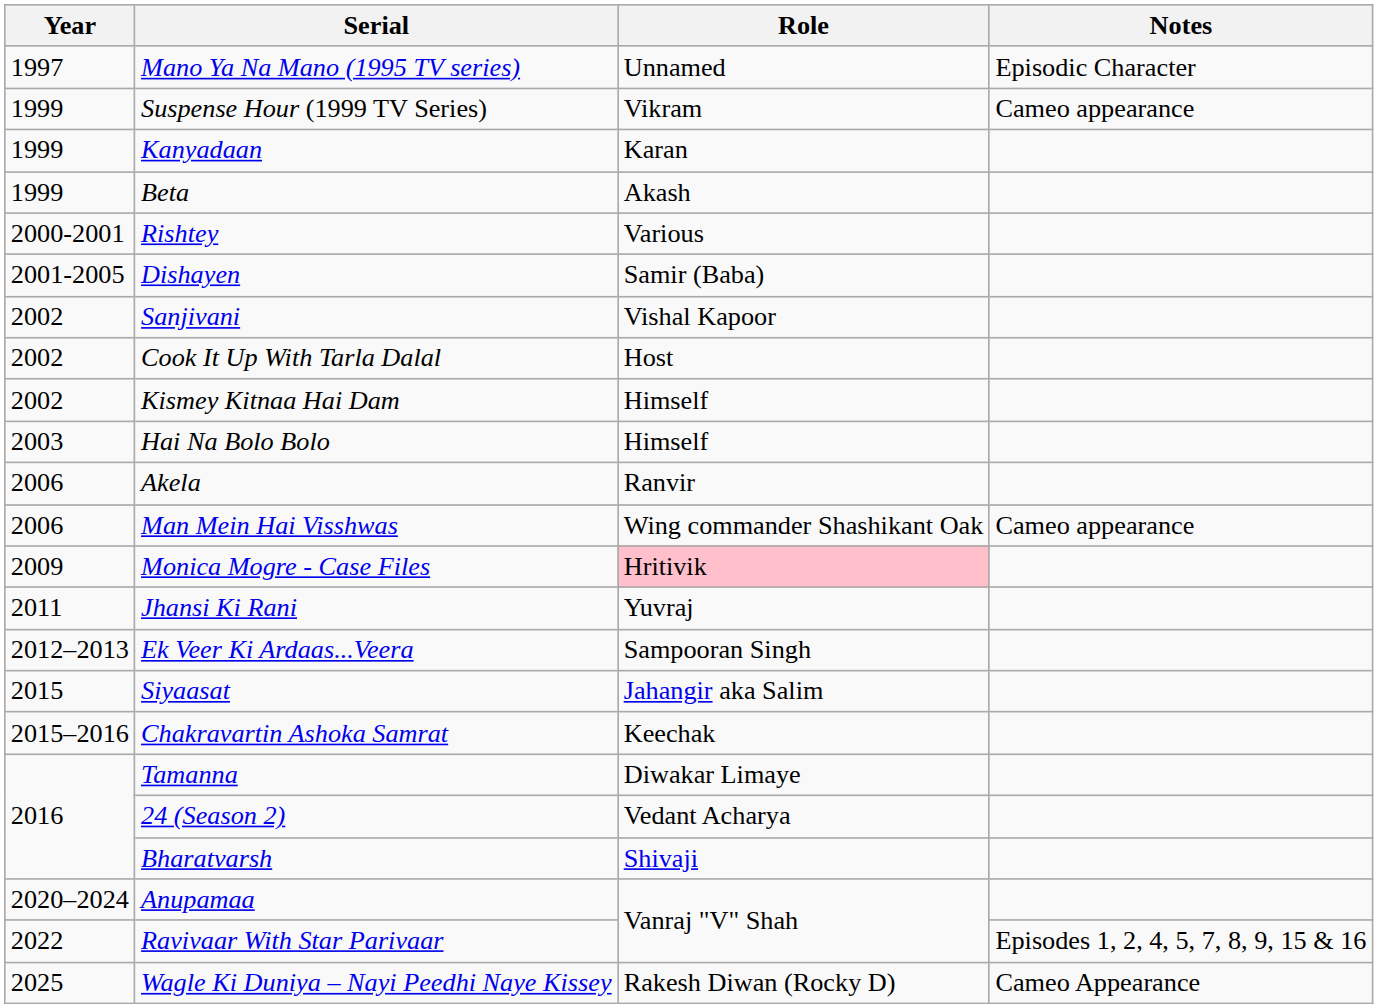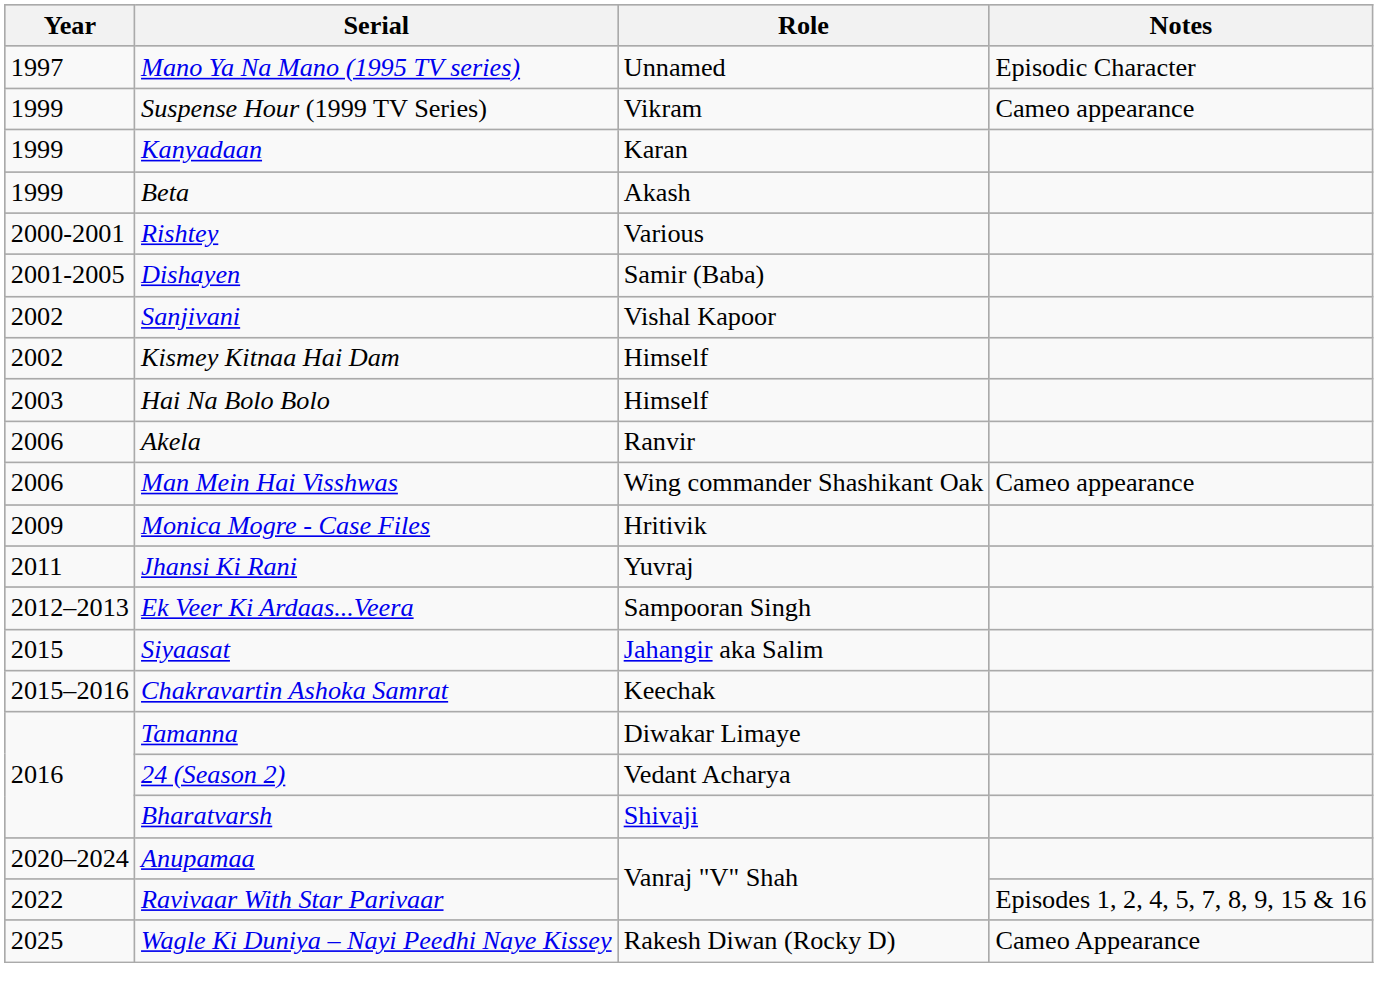 <table class="wikitable sortable">
 <tr>
 <th>Year</th>
 <th>Serial</th>
 <th>Role</th>
 <th>Notes</th>
 </tr>
 <tr>
 <td>1997</td>
 <td><em><a href='#'>Mano Ya Na Mano (1995 TV series)</a></em></td>
 <td>Unnamed</td>
 <td>Episodic Character</td>
 </tr>
 <tr>
 <td>1999</td>
 <td><em>Suspense Hour</em> (1999 TV Series)</td>
 <td>Vikram</td>
 <td>Cameo appearance</td>
 </tr>
 <tr>
 <td>1999</td>
 <td><em><a href='#'>Kanyadaan</a></em></td>
 <td>Karan</td>
 <td></td>
 </tr>
 <tr>
 <td>1999</td>
 <td><em>Beta</em></td>
 <td>Akash</td>
 <td></td>
 </tr>
 <tr>
 <td>2000-2001</td>
 <td><em><a href='#'>Rishtey</a></em></td>
 <td>Various</td>
 <td></td>
 </tr>
 <tr>
 <td>2001-2005</td>
 <td><em><a href='#'>Dishayen</a></em></td>
 <td>Samir (Baba)</td>
 <td></td>
 </tr>
 <tr>
 <td>2002</td>
 <td><em><a href='#'>Sanjivani</a></em></td>
 <td>Vishal Kapoor</td>
 <td></td>
 </tr>
 <tr>
 <td>2002</td>
-<td><em> Cook It Up With Tarla Dalal</em></td>
-<td>Host</td>
-<td></td>
-</tr>
-<tr>
-<td>2002</td>
 <td><em> Kismey Kitnaa Hai Dam </em></td>
 <td>Himself</td>
 <td></td>
 </tr>
 <tr>
 <td>2003</td>
 <td><em> Hai Na Bolo Bolo </em></td>
 <td>Himself</td>
 <td></td>
 </tr>
 <tr>
 <td>2006</td>
 <td><em>Akela</em></td>
 <td>Ranvir</td>
 <td></td>
 </tr>
 <tr>
 <td>2006</td>
 <td><em><a href='#'>Man Mein Hai Visshwas</a></em></td>
 <td>Wing commander Shashikant Oak</td>
 <td>Cameo appearance</td>
 </tr>
 <tr>
 <td>2009</td>
 <td><em><a href='#'>Monica Mogre - Case Files</a></em></td>
-<td style="background: pink;">Hritivik</td>
+<td>Hritivik</td>
 <td></td>
 </tr>
 <tr>
 <td>2011</td>
 <td><em><a href='#'>Jhansi Ki Rani</a></em></td>
 <td>Yuvraj</td>
 <td></td>
 </tr>
 <tr>
 <td>2012–2013</td>
 <td><em><a href='#'>Ek Veer Ki Ardaas...Veera</a></em></td>
 <td>Sampooran Singh</td>
 <td></td>
 </tr>
 <tr>
 <td>2015</td>
 <td><em><a href='#'>Siyaasat</a></em></td>
 <td><a href='#'>Jahangir</a> aka Salim</td>
 <td></td>
 </tr>
 <tr>
 <td>2015–2016</td>
 <td><em><a href='#'>Chakravartin Ashoka Samrat</a></em></td>
 <td>Keechak</td>
 <td></td>
 </tr>
 <tr>
 <td rowspan="3">2016</td>
 <td><em><a href='#'>Tamanna</a></em></td>
 <td>Diwakar Limaye</td>
 <td></td>
 </tr>
 <tr>
 <td><em><a href='#'>24 (Season 2)</a></em></td>
 <td>Vedant Acharya</td>
 <td></td>
 </tr>
 <tr>
 <td><em><a href='#'>Bharatvarsh</a></em></td>
 <td><a href='#'>Shivaji</a></td>
 <td></td>
 </tr>
 <tr>
 <td>2020–2024</td>
 <td><em><a href='#'>Anupamaa</a></em></td>
 <td rowspan = "2">Vanraj "V" Shah</td>
 <td></td>
 </tr>
 <tr>
 <td>2022</td>
 <td><em><a href='#'>Ravivaar With Star Parivaar</a></em></td>
 <td>Episodes 1, 2, 4, 5, 7, 8, 9, 15 & 16</td>
 </tr>
 <tr>
 <td>2025</td>
 <td><em><a href='#'>Wagle Ki Duniya – Nayi Peedhi Naye Kissey</a></em></td>
 <td>Rakesh Diwan (Rocky D)</td>
 <td>Cameo Appearance</td>
 </tr>
 <tr>
 </tr>
 </table>
